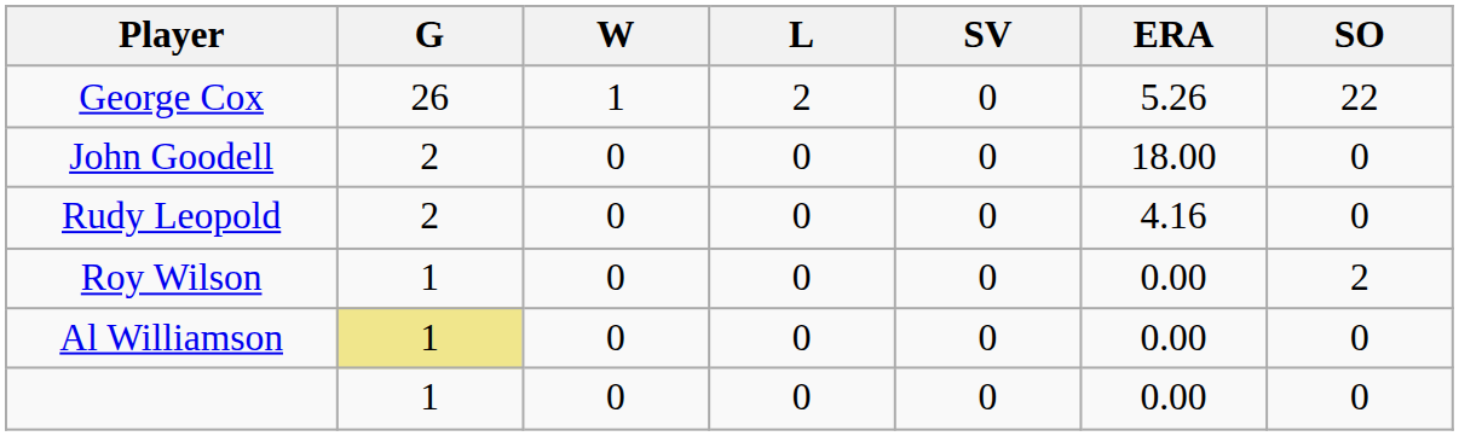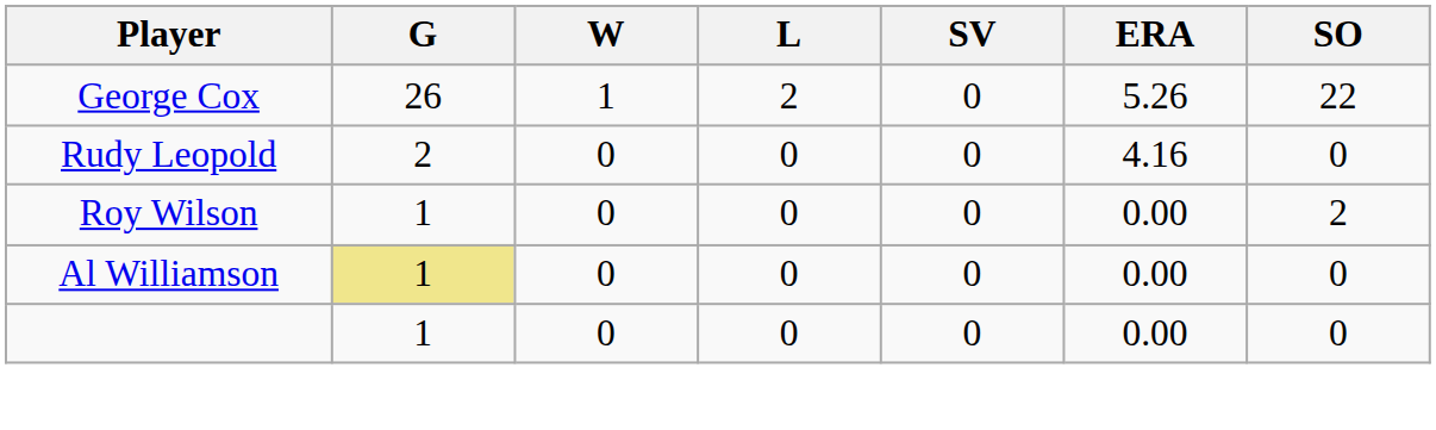 <table class="wikitable sortable">
 <tr>
 <th bgcolor="#DDDDFF" width="16%">Player</th>
 <th bgcolor="#DDDDFF" width="9%">G</th>
 <th bgcolor="#DDDDFF" width="9%">W</th>
 <th bgcolor="#DDDDFF" width="9%">L</th>
 <th bgcolor="#DDDDFF" width="9%">SV</th>
 <th bgcolor="#DDDDFF" width="9%">ERA</th>
 <th bgcolor="#DDDDFF" width="9%">SO</th>
 </tr>
 <tr align="center">
 <td><a href='#'>George Cox</a></td>
 <td>26</td>
 <td>1</td>
 <td>2</td>
 <td>0</td>
 <td>5.26</td>
 <td>22</td>
-</tr>
-<tr align="center">
-<td><a href='#'>John Goodell</a></td>
-<td>2</td>
-<td>0</td>
-<td>0</td>
-<td>0</td>
-<td>18.00</td>
-<td>0</td>
 </tr>
 <tr align="center">
 <td><a href='#'>Rudy Leopold</a></td>
 <td>2</td>
 <td>0</td>
 <td>0</td>
 <td>0</td>
 <td>4.16</td>
 <td>0</td>
 </tr>
 <tr align="center">
 <td><a href='#'>Roy Wilson</a></td>
 <td>1</td>
 <td>0</td>
 <td>0</td>
 <td>0</td>
 <td>0.00</td>
 <td>2</td>
 </tr>
 <tr align="center">
 <td><a href='#'>Al Williamson</a></td>
 <td style="background: khaki;">1</td>
 <td>0</td>
 <td>0</td>
 <td>0</td>
 <td>0.00</td>
 <td>0</td>
 </tr>
 <tr align="center">
 <td></td>
 <td>1</td>
 <td>0</td>
 <td>0</td>
 <td>0</td>
 <td>0.00</td>
 <td>0</td>
 </tr>
 </table>
